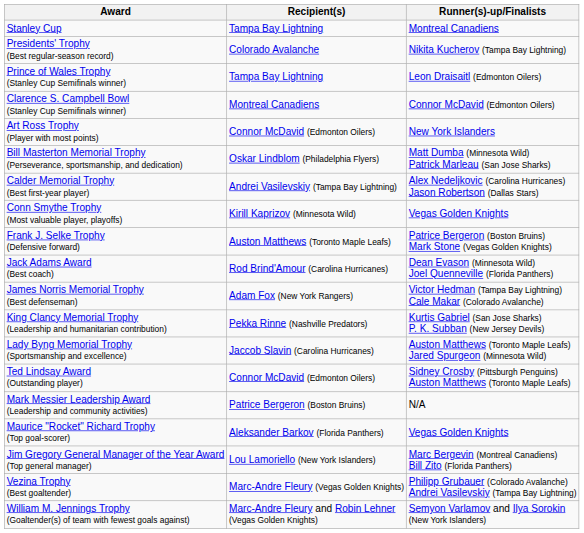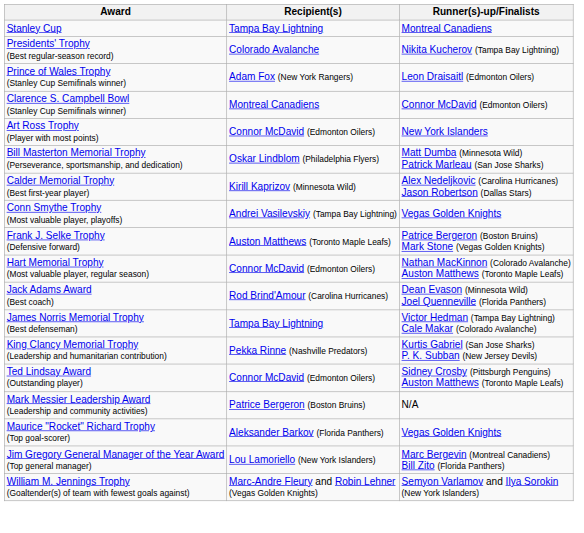 <table class="wikitable">
 <tr>
 <th>Award</th>
 <th>Recipient(s)</th>
 <th>Runner(s)-up/Finalists</th>
 </tr>
 <tr>
 <td><a href='#'>Stanley Cup</a></td>
 <td><a href='#'>Tampa Bay Lightning</a></td>
 <td><a href='#'>Montreal Canadiens</a></td>
 </tr>
 <tr>
 <td><a href='#'>Presidents' Trophy</a><br><small>(Best regular-season record)</small></td>
 <td><a href='#'>Colorado Avalanche</a></td>
 <td><a href='#'>Nikita Kucherov</a> <small>(Tampa Bay Lightning)</small></td>
 </tr>
 <tr>
 <td><a href='#'>Prince of Wales Trophy</a><br><small>(Stanley Cup Semifinals winner)</small></td>
-<td><a href='#'>Tampa Bay Lightning</a></td>
+<td><a href='#'>Adam Fox</a> <small>(New York Rangers)</small></td>
 <td><a href='#'>Leon Draisaitl</a> <small>(Edmonton Oilers)</small></td>
 </tr>
 <tr>
 <td><a href='#'>Clarence S. Campbell Bowl</a><br><small>(Stanley Cup Semifinals winner)</small></td>
 <td><a href='#'>Montreal Canadiens</a></td>
 <td><a href='#'>Connor McDavid</a> <small>(Edmonton Oilers)</small></td>
 </tr>
 <tr>
 <td><a href='#'>Art Ross Trophy</a><br><small>(Player with most points)</small></td>
 <td><a href='#'>Connor McDavid</a> <small>(Edmonton Oilers)</small></td>
 <td><a href='#'>New York Islanders</a></td>
 </tr>
 <tr>
 <td><a href='#'>Bill Masterton Memorial Trophy</a><br><small>(Perseverance, sportsmanship, and dedication)</small></td>
 <td><a href='#'>Oskar Lindblom</a> <small>(Philadelphia Flyers)</small></td>
 <td><a href='#'>Matt Dumba</a> <small>(Minnesota Wild)</small><br><a href='#'>Patrick Marleau</a> <small>(San Jose Sharks)</small></td>
 </tr>
 <tr>
 <td><a href='#'>Calder Memorial Trophy</a><br><small>(Best first-year player)</small></td>
-<td><a href='#'>Andrei Vasilevskiy</a> <small>(Tampa Bay Lightning)</small></td>
+<td><a href='#'>Kirill Kaprizov</a> <small>(Minnesota Wild)</small></td>
 <td><a href='#'>Alex Nedeljkovic</a> <small>(Carolina Hurricanes)</small><br><a href='#'>Jason Robertson</a> <small>(Dallas Stars)</small></td>
 </tr>
 <tr>
 <td><a href='#'>Conn Smythe Trophy</a><br><small>(Most valuable player, playoffs)</small></td>
-<td><a href='#'>Kirill Kaprizov</a> <small>(Minnesota Wild)</small></td>
+<td><a href='#'>Andrei Vasilevskiy</a> <small>(Tampa Bay Lightning)</small></td>
 <td><a href='#'>Vegas Golden Knights</a></td>
 </tr>
 <tr>
 <td><a href='#'>Frank J. Selke Trophy</a><br><small>(Defensive forward)</small></td>
 <td><a href='#'>Auston Matthews</a> <small>(Toronto Maple Leafs)</small></td>
 <td><a href='#'>Patrice Bergeron</a> <small>(Boston Bruins)</small><br><a href='#'>Mark Stone</a> <small>(Vegas Golden Knights)</small></td>
 </tr>
 <tr>
+<td><a href='#'>Hart Memorial Trophy</a><br><small>(Most valuable player, regular season)</small></td>
+<td><a href='#'>Connor McDavid</a> <small>(Edmonton Oilers)</small></td>
+<td><a href='#'>Nathan MacKinnon</a> <small>(Colorado Avalanche)</small><br><a href='#'>Auston Matthews</a> <small>(Toronto Maple Leafs)</small></td>
+</tr>
+<tr>
 <td><a href='#'>Jack Adams Award</a><br><small>(Best coach)</small></td>
 <td><a href='#'>Rod Brind'Amour</a> <small>(Carolina Hurricanes)</small></td>
 <td><a href='#'>Dean Evason</a> <small>(Minnesota Wild)</small><br><a href='#'>Joel Quenneville</a> <small>(Florida Panthers)</small></td>
 </tr>
 <tr>
 <td><a href='#'>James Norris Memorial Trophy</a><br><small>(Best defenseman)</small></td>
-<td><a href='#'>Adam Fox</a> <small>(New York Rangers)</small></td>
+<td><a href='#'>Tampa Bay Lightning</a></td>
 <td><a href='#'>Victor Hedman</a> <small>(Tampa Bay Lightning)</small><br><a href='#'>Cale Makar</a> <small>(Colorado Avalanche)</small></td>
 </tr>
 <tr>
 <td><a href='#'>King Clancy Memorial Trophy</a><br><small>(Leadership and humanitarian contribution)</small></td>
 <td><a href='#'>Pekka Rinne</a> <small>(Nashville Predators)</small></td>
 <td><a href='#'>Kurtis Gabriel</a> <small>(San Jose Sharks)</small><br><a href='#'>P. K. Subban</a> <small>(New Jersey Devils)</small></td>
-</tr>
-<tr>
-<td><a href='#'>Lady Byng Memorial Trophy</a><br><small>(Sportsmanship and excellence)</small></td>
-<td><a href='#'>Jaccob Slavin</a> <small>(Carolina Hurricanes)</small></td>
-<td><a href='#'>Auston Matthews</a> <small>(Toronto Maple Leafs)</small><br><a href='#'>Jared Spurgeon</a> <small>(Minnesota Wild)</small></td>
 </tr>
 <tr>
 <td><a href='#'>Ted Lindsay Award</a><br><small>(Outstanding player)</small></td>
 <td><a href='#'>Connor McDavid</a> <small>(Edmonton Oilers)</small></td>
 <td><a href='#'>Sidney Crosby</a> <small>(Pittsburgh Penguins)</small><br><a href='#'>Auston Matthews</a> <small>(Toronto Maple Leafs)</small></td>
 </tr>
 <tr>
 <td><a href='#'>Mark Messier Leadership Award</a><br><small>(Leadership and community activities)</small></td>
 <td><a href='#'>Patrice Bergeron</a> <small>(Boston Bruins)</small></td>
 <td>N/A</td>
 </tr>
 <tr>
 <td><a href='#'>Maurice "Rocket" Richard Trophy</a><br><small>(Top goal-scorer)</small></td>
 <td><a href='#'>Aleksander Barkov</a> <small>(Florida Panthers)</small></td>
 <td><a href='#'>Vegas Golden Knights</a></td>
 </tr>
 <tr>
 <td><a href='#'>Jim Gregory General Manager of the Year Award</a><br><small>(Top general manager)</small></td>
 <td><a href='#'>Lou Lamoriello</a> <small>(New York Islanders)</small></td>
 <td><a href='#'>Marc Bergevin</a> <small>(Montreal Canadiens)</small><br><a href='#'>Bill Zito</a> <small>(Florida Panthers)</small></td>
 </tr>
 <tr>
-<td><a href='#'>Vezina Trophy</a><br><small>(Best goaltender)</small></td>
-<td><a href='#'>Marc-Andre Fleury</a> <small>(Vegas Golden Knights)</small></td>
-<td><a href='#'>Philipp Grubauer</a> <small>(Colorado Avalanche)</small><br><a href='#'>Andrei Vasilevskiy</a> <small>(Tampa Bay Lightning)</small></td>
-</tr>
-<tr>
 <td><a href='#'>William M. Jennings Trophy</a><br><small>(Goaltender(s) of team with fewest goals against)</small></td>
 <td><a href='#'>Marc-Andre Fleury</a> and <a href='#'>Robin Lehner</a><br><small>(Vegas Golden Knights)</small></td>
 <td><a href='#'>Semyon Varlamov</a> and <a href='#'>Ilya Sorokin</a><br><small>(New York Islanders)</small></td>
 </tr>
 </table>
